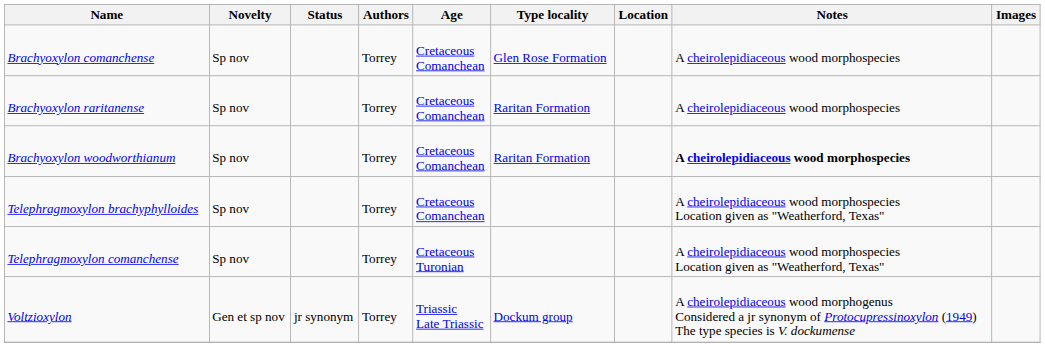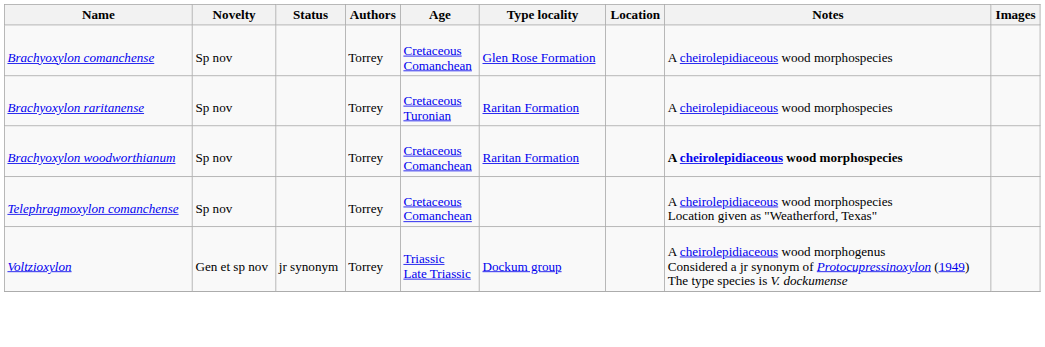 <table class="wikitable sortable" align="center" width="100%">
 <tr>
 <th>Name</th>
 <th>Novelty</th>
 <th>Status</th>
 <th>Authors</th>
 <th>Age</th>
 <th>Type locality</th>
 <th>Location</th>
 <th>Notes</th>
 <th>Images</th>
 </tr>
 <tr>
 <td><br><em><a href='#'>Brachyoxylon comanchense</a></em></td>
 <td><br>Sp nov</td>
 <td></td>
 <td><br>Torrey</td>
 <td><br><a href='#'>Cretaceous</a><br><a href='#'>Comanchean</a></td>
 <td><br><a href='#'>Glen Rose Formation</a></td>
 <td><br><br></td>
 <td><br>A <a href='#'>cheirolepidiaceous</a> wood morphospecies<br></td>
 <td><br></td>
 </tr>
 <tr>
 <td><br><em><a href='#'>Brachyoxylon raritanense</a></em></td>
 <td><br>Sp nov</td>
 <td></td>
 <td><br>Torrey</td>
-<td><br><a href='#'>Cretaceous</a><br><a href='#'>Comanchean</a></td>
+<td><br><a href='#'>Cretaceous</a><br><a href='#'>Turonian</a></td>
 <td><br><a href='#'>Raritan Formation</a></td>
 <td><br><br></td>
 <td><br>A <a href='#'>cheirolepidiaceous</a> wood morphospecies</td>
 <td><br></td>
 </tr>
 <tr>
 <td><br><em><a href='#'>Brachyoxylon woodworthianum</a></em></td>
 <td><br>Sp nov</td>
 <td></td>
 <td><br>Torrey</td>
 <td><br><a href='#'>Cretaceous</a><br><a href='#'>Comanchean</a></td>
 <td><br><a href='#'>Raritan Formation</a></td>
 <td><br><br></td>
 <td><strong><br>A <a href='#'>cheirolepidiaceous</a> wood morphospecies</strong></td>
 <td><br></td>
 </tr>
 <tr>
-<td><br><em><a href='#'>Telephragmoxylon brachyphylloides</a></em></td>
+<td><br><em><a href='#'>Telephragmoxylon comanchense</a></em></td>
 <td><br>Sp nov</td>
 <td></td>
 <td><br>Torrey</td>
 <td><br><a href='#'>Cretaceous</a><br><a href='#'>Comanchean</a></td>
-<td></td>
-<td><br><br></td>
-<td><br>A <a href='#'>cheirolepidiaceous</a> wood morphospecies<br>Location given as "Weatherford, Texas"</td>
-<td><br></td>
-</tr>
-<tr>
-<td><br><em><a href='#'>Telephragmoxylon comanchense</a></em></td>
-<td><br>Sp nov</td>
-<td></td>
-<td><br>Torrey</td>
-<td><br><a href='#'>Cretaceous</a><br><a href='#'>Turonian</a></td>
 <td></td>
 <td><br><br></td>
 <td><br>A <a href='#'>cheirolepidiaceous</a> wood morphospecies<br>Location given as "Weatherford, Texas"</td>
 <td><br></td>
 </tr>
 <tr>
 <td><br><em><a href='#'>Voltzioxylon</a></em></td>
 <td><br>Gen et sp nov</td>
 <td><br>jr synonym</td>
 <td><br>Torrey</td>
 <td><br><a href='#'>Triassic</a><br> <a href='#'>Late Triassic</a></td>
 <td><br><a href='#'>Dockum group</a></td>
 <td><br><br></td>
 <td><br>A <a href='#'>cheirolepidiaceous</a> wood morphogenus<br> Considered a jr synonym of <em><a href='#'>Protocupressinoxylon</a></em> (<a href='#'>1949</a>)<br> The type species is <em>V. dockumense</em></td>
 <td><br></td>
 </tr>
 <tr>
 </tr>
 </table>
